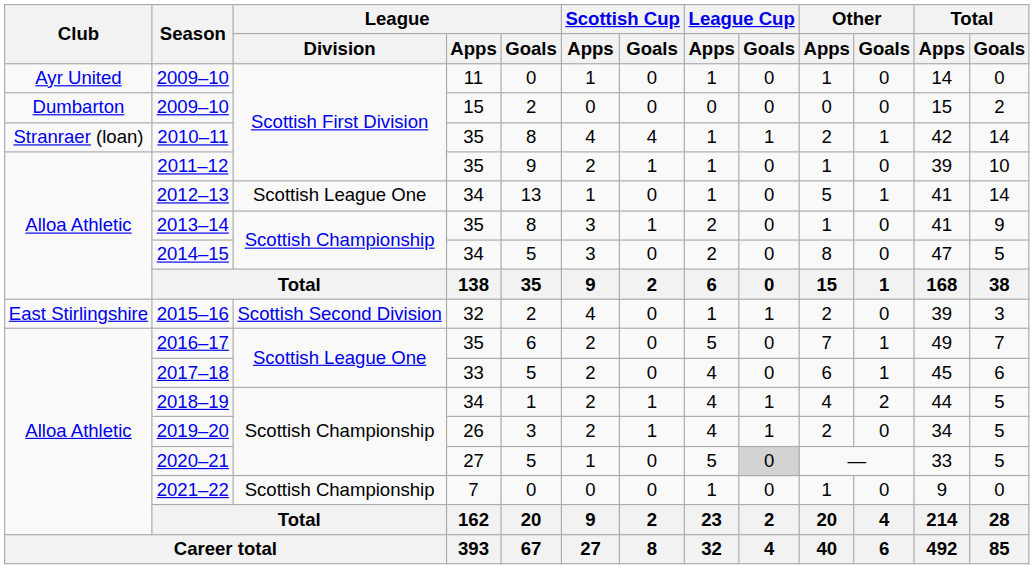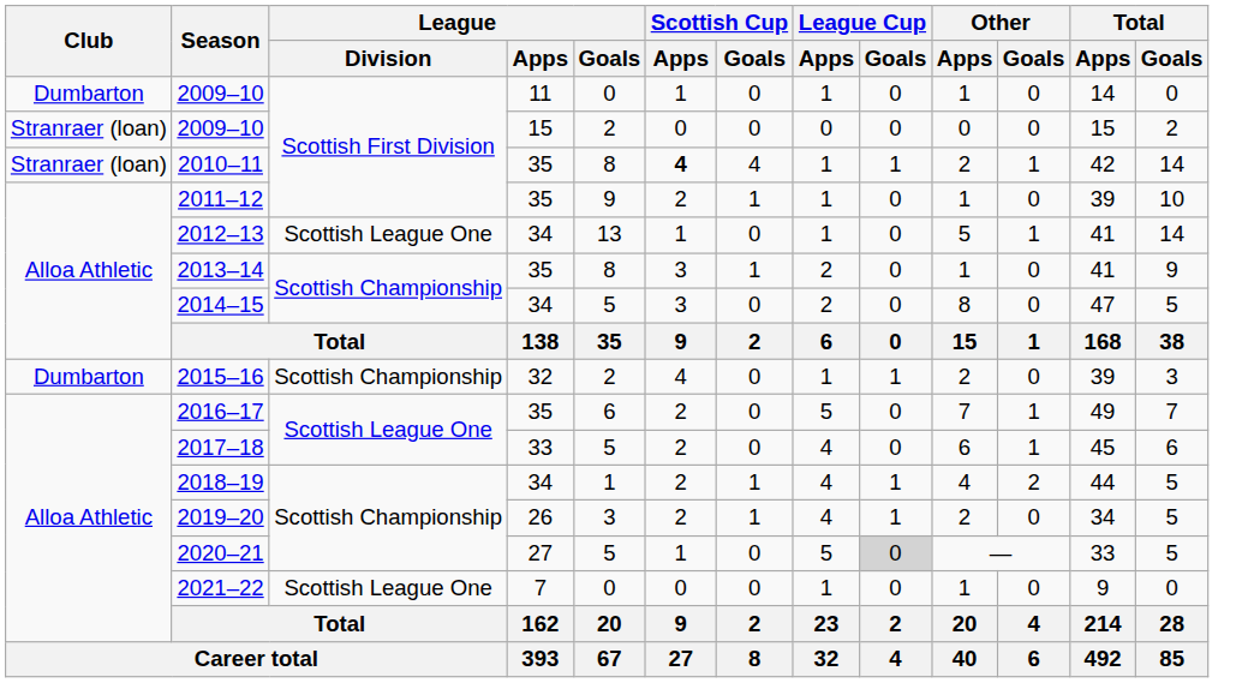 <table class="wikitable" style="text-align:center">
 <tr>
 <th rowspan="2">Club</th>
 <th rowspan="2">Season</th>
 <th colspan="3">League</th>
 <th colspan="2"><a href='#'>Scottish Cup</a></th>
 <th colspan="2"><a href='#'>League Cup</a></th>
 <th colspan="2">Other</th>
 <th colspan="2">Total</th>
 </tr>
 <tr>
 <th>Division</th>
 <th>Apps</th>
 <th>Goals</th>
 <th>Apps</th>
 <th>Goals</th>
 <th>Apps</th>
 <th>Goals</th>
 <th>Apps</th>
 <th>Goals</th>
 <th>Apps</th>
 <th>Goals</th>
 </tr>
 <tr>
-<td><a href='#'>Ayr United</a></td>
+<td><a href='#'>Dumbarton</a></td>
 <td><a href='#'>2009–10</a></td>
 <td rowspan="4"><a href='#'>Scottish First Division</a></td>
 <td>11</td>
 <td>0</td>
 <td>1</td>
 <td>0</td>
 <td>1</td>
 <td>0</td>
 <td>1</td>
 <td>0</td>
 <td>14</td>
 <td>0</td>
 </tr>
 <tr>
-<td><a href='#'>Dumbarton</a></td>
+<td><a href='#'>Stranraer</a> (loan)</td>
 <td><a href='#'>2009–10</a></td>
 <td>15</td>
 <td>2</td>
 <td>0</td>
 <td>0</td>
 <td>0</td>
 <td>0</td>
 <td>0</td>
 <td>0</td>
 <td>15</td>
 <td>2</td>
 </tr>
 <tr>
 <td><a href='#'>Stranraer</a> (loan)</td>
 <td><a href='#'>2010–11</a></td>
 <td>35</td>
 <td>8</td>
-<td>4</td>
+<td><strong>4</strong></td>
 <td>4</td>
 <td>1</td>
 <td>1</td>
 <td>2</td>
 <td>1</td>
 <td>42</td>
 <td>14</td>
 </tr>
 <tr>
 <td rowspan="5"><a href='#'>Alloa Athletic</a></td>
 <td><a href='#'>2011–12</a></td>
 <td>35</td>
 <td>9</td>
 <td>2</td>
 <td>1</td>
 <td>1</td>
 <td>0</td>
 <td>1</td>
 <td>0</td>
 <td>39</td>
 <td>10</td>
 </tr>
 <tr>
 <td><a href='#'>2012–13</a></td>
 <td>Scottish League One</td>
 <td>34</td>
 <td>13</td>
 <td>1</td>
 <td>0</td>
 <td>1</td>
 <td>0</td>
 <td>5</td>
 <td>1</td>
 <td>41</td>
 <td>14</td>
 </tr>
 <tr>
 <td><a href='#'>2013–14</a></td>
 <td rowspan="2"><a href='#'>Scottish Championship</a></td>
 <td>35</td>
 <td>8</td>
 <td>3</td>
 <td>1</td>
 <td>2</td>
 <td>0</td>
 <td>1</td>
 <td>0</td>
 <td>41</td>
 <td>9</td>
 </tr>
 <tr>
 <td><a href='#'>2014–15</a></td>
 <td>34</td>
 <td>5</td>
 <td>3</td>
 <td>0</td>
 <td>2</td>
 <td>0</td>
 <td>8</td>
 <td>0</td>
 <td>47</td>
 <td>5</td>
 </tr>
 <tr>
 <th colspan="2">Total</th>
 <th>138</th>
 <th>35</th>
 <th>9</th>
 <th>2</th>
 <th>6</th>
 <th>0</th>
 <th>15</th>
 <th>1</th>
 <th>168</th>
 <th>38</th>
 </tr>
 <tr>
-<td><a href='#'>East Stirlingshire</a></td>
+<td><a href='#'>Dumbarton</a></td>
 <td><a href='#'>2015–16</a></td>
-<td><a href='#'>Scottish Second Division</a></td>
+<td>Scottish Championship</td>
 <td>32</td>
 <td>2</td>
 <td>4</td>
 <td>0</td>
 <td>1</td>
 <td>1</td>
 <td>2</td>
 <td>0</td>
 <td>39</td>
 <td>3</td>
 </tr>
 <tr>
 <td rowspan="7"><a href='#'>Alloa Athletic</a></td>
 <td><a href='#'>2016–17</a></td>
 <td rowspan="2"><a href='#'>Scottish League One</a></td>
 <td>35</td>
 <td>6</td>
 <td>2</td>
 <td>0</td>
 <td>5</td>
 <td>0</td>
 <td>7</td>
 <td>1</td>
 <td>49</td>
 <td>7</td>
 </tr>
 <tr>
 <td><a href='#'>2017–18</a></td>
 <td>33</td>
 <td>5</td>
 <td>2</td>
 <td>0</td>
 <td>4</td>
 <td>0</td>
 <td>6</td>
 <td>1</td>
 <td>45</td>
 <td>6</td>
 </tr>
 <tr>
 <td><a href='#'>2018–19</a></td>
 <td rowspan="3">Scottish Championship</td>
 <td>34</td>
 <td>1</td>
 <td>2</td>
 <td>1</td>
 <td>4</td>
 <td>1</td>
 <td>4</td>
 <td>2</td>
 <td>44</td>
 <td>5</td>
 </tr>
 <tr>
 <td><a href='#'>2019–20</a></td>
 <td>26</td>
 <td>3</td>
 <td>2</td>
 <td>1</td>
 <td>4</td>
 <td>1</td>
 <td>2</td>
 <td>0</td>
 <td>34</td>
 <td>5</td>
 </tr>
 <tr>
 <td><a href='#'>2020–21</a></td>
 <td>27</td>
 <td>5</td>
 <td>1</td>
 <td>0</td>
 <td>5</td>
 <td style="background: lightgrey;">0</td>
 <td colspan="2">—</td>
 <td>33</td>
 <td>5</td>
 </tr>
 <tr>
 <td><a href='#'>2021–22</a></td>
-<td>Scottish Championship</td>
+<td>Scottish League One</td>
 <td>7</td>
 <td>0</td>
 <td>0</td>
 <td>0</td>
 <td>1</td>
 <td>0</td>
 <td>1</td>
 <td>0</td>
 <td>9</td>
 <td>0</td>
 </tr>
 <tr>
 <th colspan="2">Total</th>
 <th>162</th>
 <th>20</th>
 <th>9</th>
 <th>2</th>
 <th>23</th>
 <th>2</th>
 <th>20</th>
 <th>4</th>
 <th>214</th>
 <th>28</th>
 </tr>
 <tr>
 <th colspan="3">Career total</th>
 <th>393</th>
 <th>67</th>
 <th>27</th>
 <th>8</th>
 <th>32</th>
 <th>4</th>
 <th>40</th>
 <th>6</th>
 <th>492</th>
 <th>85</th>
 </tr>
 </table>
